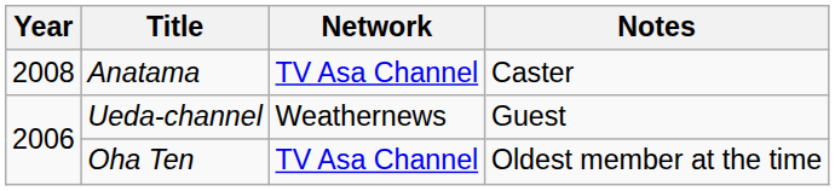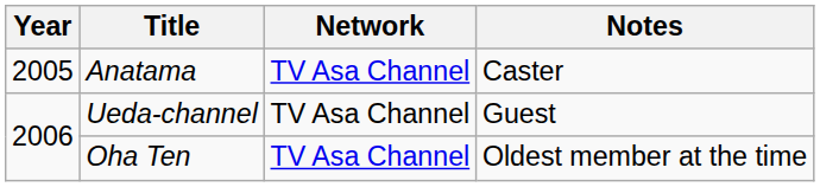 <table class="wikitable">
 <tr>
 <th>Year</th>
 <th>Title</th>
 <th>Network</th>
 <th>Notes</th>
 </tr>
 <tr>
-<td>2008</td>
+<td>2005</td>
 <td><em>Anatama</em></td>
 <td><a href='#'>TV Asa Channel</a></td>
 <td>Caster</td>
 </tr>
 <tr>
 <td rowspan="2">2006</td>
 <td><em>Ueda-channel</em></td>
-<td>Weathernews</td>
+<td>TV Asa Channel</td>
 <td>Guest</td>
 </tr>
 <tr>
 <td><em>Oha Ten</em></td>
 <td><a href='#'>TV Asa Channel</a></td>
 <td>Oldest member at the time</td>
 </tr>
 </table>
